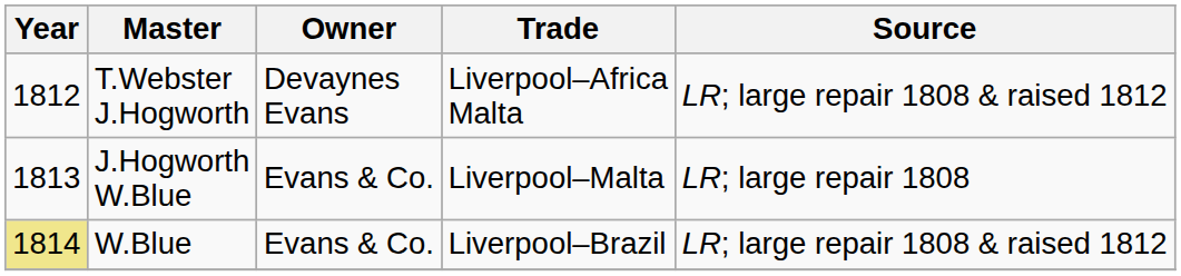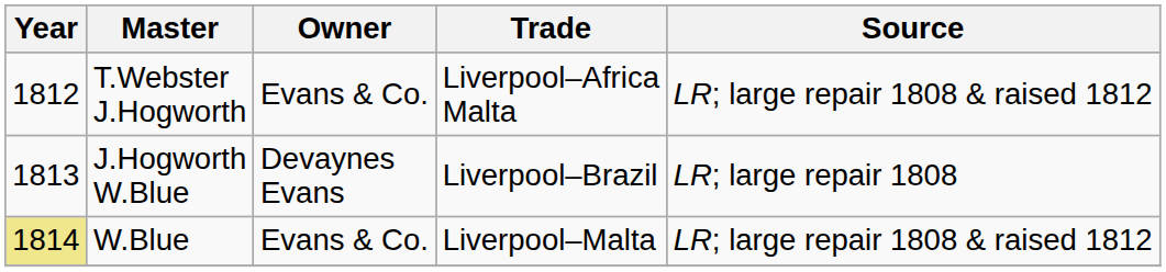 <table class=" wikitable">
 <tr>
 <th>Year</th>
 <th>Master</th>
 <th>Owner</th>
 <th>Trade</th>
 <th>Source</th>
 </tr>
 <tr>
 <td>1812</td>
 <td>T.Webster<br>J.Hogworth</td>
-<td>Devaynes<br>Evans</td>
+<td>Evans & Co.</td>
 <td>Liverpool–Africa<br>Malta</td>
 <td><em>LR</em>; large repair 1808 & raised 1812</td>
 </tr>
 <tr>
 <td>1813</td>
 <td>J.Hogworth<br>W.Blue</td>
-<td>Evans & Co.</td>
-<td>Liverpool–Malta</td>
+<td>Devaynes<br>Evans</td>
+<td>Liverpool–Brazil</td>
 <td><em>LR</em>; large repair 1808</td>
 </tr>
 <tr>
 <td style="background: khaki;">1814</td>
 <td>W.Blue</td>
 <td>Evans & Co.</td>
-<td>Liverpool–Brazil</td>
+<td>Liverpool–Malta</td>
 <td><em>LR</em>; large repair 1808 & raised 1812</td>
 </tr>
 <tr>
 </tr>
 </table>
